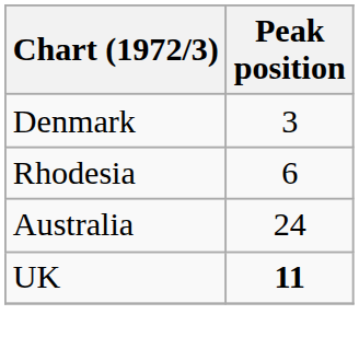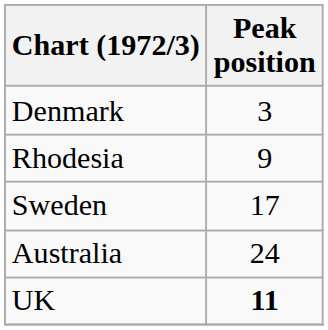 <table class="wikitable sortable">
 <tr>
 <th>Chart (1972/3)</th>
 <th>Peak<br>position</th>
 </tr>
 <tr>
 <td>Denmark</td>
 <td style="text-align:center;">3</td>
 </tr>
 <tr>
 <td>Rhodesia</td>
-<td style="text-align:center;">6</td>
+<td style="text-align:center;">9</td>
+</tr>
+<tr>
+<td>Sweden</td>
+<td style="text-align:center;">17</td>
 </tr>
 <tr>
 <td>Australia</td>
 <td style="text-align:center;">24</td>
 </tr>
 <tr>
 <td>UK</td>
 <td style="text-align:center;"><strong>11</strong></td>
 </tr>
 <tr>
 </tr>
 </table>
